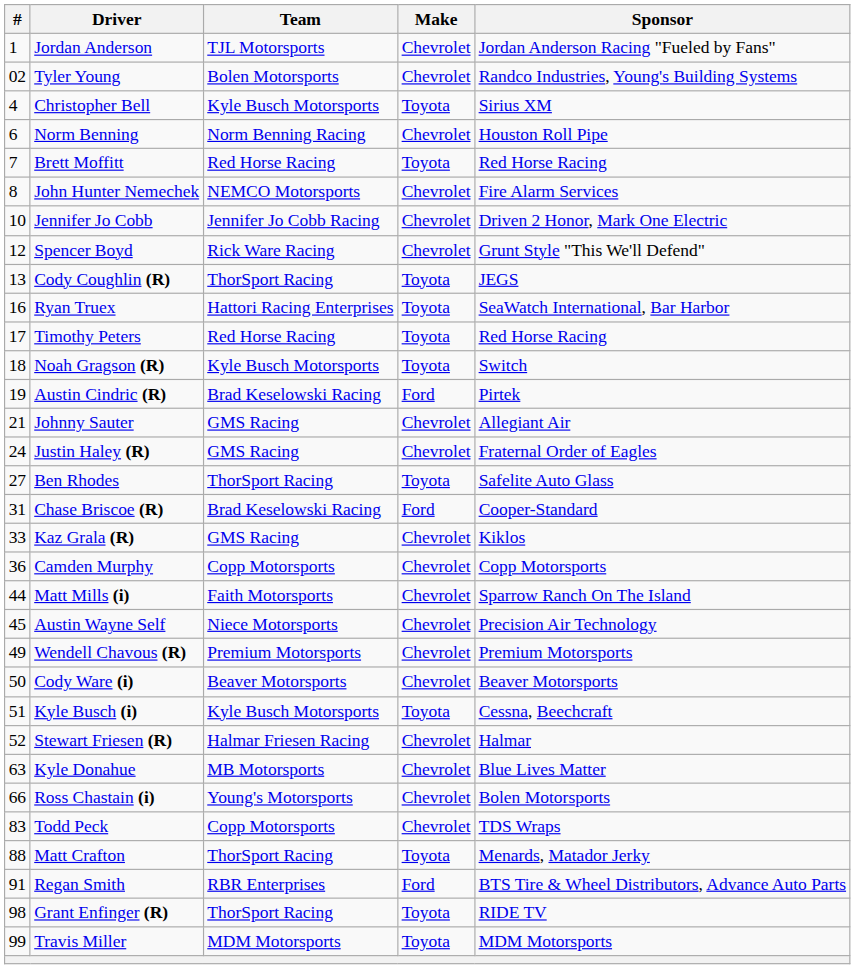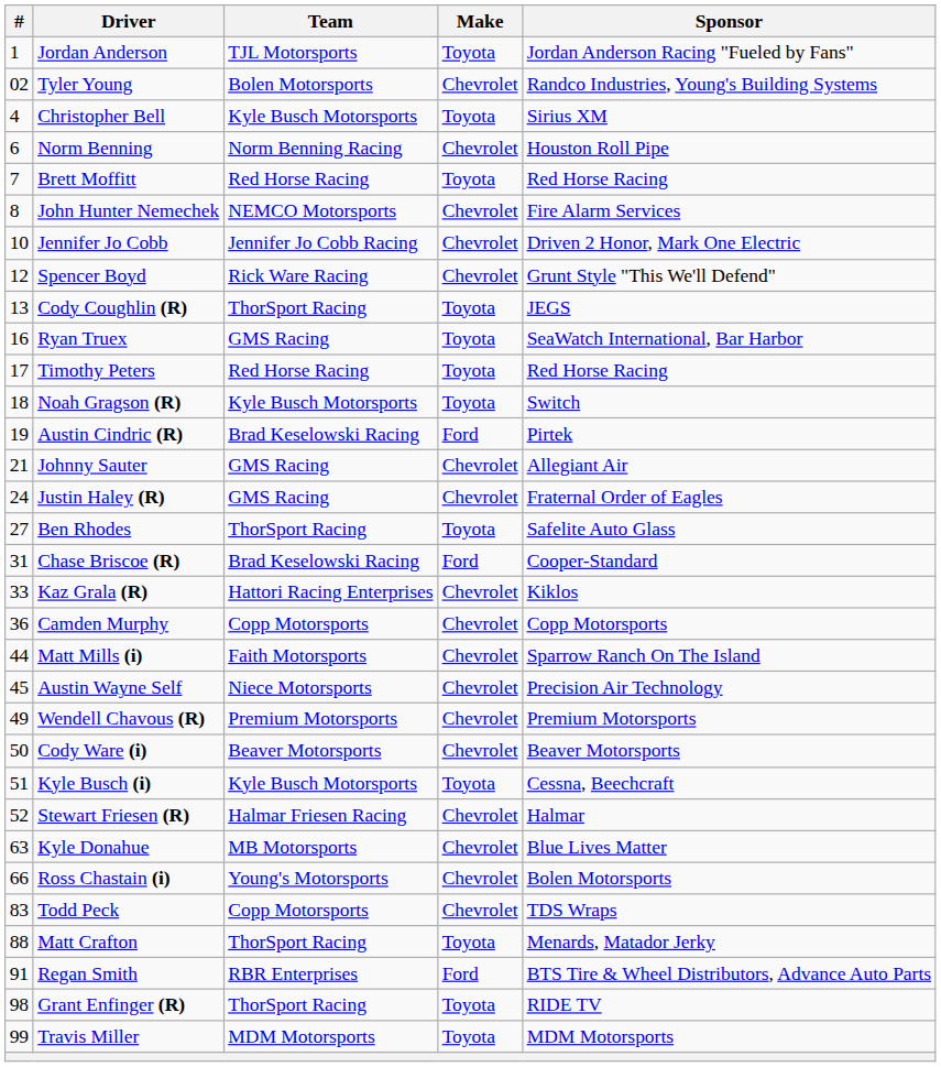 <table class="wikitable" style="font-size:95%">
 <tr>
 <th>#</th>
 <th>Driver</th>
 <th>Team</th>
 <th>Make</th>
 <th>Sponsor</th>
 </tr>
 <tr>
 <td>1</td>
 <td><a href='#'>Jordan Anderson</a></td>
 <td><a href='#'>TJL Motorsports</a></td>
-<td><a href='#'>Chevrolet</a></td>
+<td><a href='#'>Toyota</a></td>
 <td><a href='#'>Jordan Anderson Racing</a> "Fueled by Fans"</td>
 </tr>
 <tr>
 <td>02</td>
 <td><a href='#'>Tyler Young</a></td>
 <td><a href='#'>Bolen Motorsports</a></td>
 <td><a href='#'>Chevrolet</a></td>
 <td><a href='#'>Randco Industries</a>, <a href='#'>Young's Building Systems</a></td>
 </tr>
 <tr>
 <td>4</td>
 <td><a href='#'>Christopher Bell</a></td>
 <td><a href='#'>Kyle Busch Motorsports</a></td>
 <td><a href='#'>Toyota</a></td>
 <td><a href='#'>Sirius XM</a></td>
 </tr>
 <tr>
 <td>6</td>
 <td><a href='#'>Norm Benning</a></td>
 <td><a href='#'>Norm Benning Racing</a></td>
 <td><a href='#'>Chevrolet</a></td>
 <td><a href='#'>Houston Roll Pipe</a></td>
 </tr>
 <tr>
 <td>7</td>
 <td><a href='#'>Brett Moffitt</a></td>
 <td><a href='#'>Red Horse Racing</a></td>
 <td><a href='#'>Toyota</a></td>
 <td><a href='#'>Red Horse Racing</a></td>
 </tr>
 <tr>
 <td>8</td>
 <td><a href='#'>John Hunter Nemechek</a></td>
 <td><a href='#'>NEMCO Motorsports</a></td>
 <td><a href='#'>Chevrolet</a></td>
 <td><a href='#'>Fire Alarm Services</a></td>
 </tr>
 <tr>
 <td>10</td>
 <td><a href='#'>Jennifer Jo Cobb</a></td>
 <td><a href='#'>Jennifer Jo Cobb Racing</a></td>
 <td><a href='#'>Chevrolet</a></td>
 <td><a href='#'>Driven 2 Honor</a>, <a href='#'>Mark One Electric</a></td>
 </tr>
 <tr>
 <td>12</td>
 <td><a href='#'>Spencer Boyd</a></td>
 <td><a href='#'>Rick Ware Racing</a></td>
 <td><a href='#'>Chevrolet</a></td>
 <td><a href='#'>Grunt Style</a> "This We'll Defend"</td>
 </tr>
 <tr>
 <td>13</td>
 <td><a href='#'>Cody Coughlin</a> <strong>(R)</strong></td>
 <td><a href='#'>ThorSport Racing</a></td>
 <td><a href='#'>Toyota</a></td>
 <td><a href='#'>JEGS</a></td>
 </tr>
 <tr>
 <td>16</td>
 <td><a href='#'>Ryan Truex</a></td>
-<td><a href='#'>Hattori Racing Enterprises</a></td>
+<td><a href='#'>GMS Racing</a></td>
 <td><a href='#'>Toyota</a></td>
 <td><a href='#'>SeaWatch International</a>, <a href='#'>Bar Harbor</a></td>
 </tr>
 <tr>
 <td>17</td>
 <td><a href='#'>Timothy Peters</a></td>
 <td><a href='#'>Red Horse Racing</a></td>
 <td><a href='#'>Toyota</a></td>
 <td><a href='#'>Red Horse Racing</a></td>
 </tr>
 <tr>
 <td>18</td>
 <td><a href='#'>Noah Gragson</a> <strong>(R)</strong></td>
 <td><a href='#'>Kyle Busch Motorsports</a></td>
 <td><a href='#'>Toyota</a></td>
 <td><a href='#'>Switch</a></td>
 </tr>
 <tr>
 <td>19</td>
 <td><a href='#'>Austin Cindric</a> <strong>(R)</strong></td>
 <td><a href='#'>Brad Keselowski Racing</a></td>
 <td><a href='#'>Ford</a></td>
 <td><a href='#'>Pirtek</a></td>
 </tr>
 <tr>
 <td>21</td>
 <td><a href='#'>Johnny Sauter</a></td>
 <td><a href='#'>GMS Racing</a></td>
 <td><a href='#'>Chevrolet</a></td>
 <td><a href='#'>Allegiant Air</a></td>
 </tr>
 <tr>
 <td>24</td>
 <td><a href='#'>Justin Haley</a> <strong>(R)</strong></td>
 <td><a href='#'>GMS Racing</a></td>
 <td><a href='#'>Chevrolet</a></td>
 <td><a href='#'>Fraternal Order of Eagles</a></td>
 </tr>
 <tr>
 <td>27</td>
 <td><a href='#'>Ben Rhodes</a></td>
 <td><a href='#'>ThorSport Racing</a></td>
 <td><a href='#'>Toyota</a></td>
 <td><a href='#'>Safelite Auto Glass</a></td>
 </tr>
 <tr>
 <td>31</td>
 <td><a href='#'>Chase Briscoe</a> <strong>(R)</strong></td>
 <td><a href='#'>Brad Keselowski Racing</a></td>
 <td><a href='#'>Ford</a></td>
 <td><a href='#'>Cooper-Standard</a></td>
 </tr>
 <tr>
 <td>33</td>
 <td><a href='#'>Kaz Grala</a> <strong>(R)</strong></td>
-<td><a href='#'>GMS Racing</a></td>
+<td><a href='#'>Hattori Racing Enterprises</a></td>
 <td><a href='#'>Chevrolet</a></td>
 <td><a href='#'>Kiklos</a></td>
 </tr>
 <tr>
 <td>36</td>
 <td><a href='#'>Camden Murphy</a></td>
 <td><a href='#'>Copp Motorsports</a></td>
 <td><a href='#'>Chevrolet</a></td>
 <td><a href='#'>Copp Motorsports</a></td>
 </tr>
 <tr>
 <td>44</td>
 <td><a href='#'>Matt Mills</a> <strong>(i)</strong></td>
 <td><a href='#'>Faith Motorsports</a></td>
 <td><a href='#'>Chevrolet</a></td>
 <td><a href='#'>Sparrow Ranch On The Island</a></td>
 </tr>
 <tr>
 <td>45</td>
 <td><a href='#'>Austin Wayne Self</a></td>
 <td><a href='#'>Niece Motorsports</a></td>
 <td><a href='#'>Chevrolet</a></td>
 <td><a href='#'>Precision Air Technology</a></td>
 </tr>
 <tr>
 <td>49</td>
 <td><a href='#'>Wendell Chavous</a> <strong>(R)</strong></td>
 <td><a href='#'>Premium Motorsports</a></td>
 <td><a href='#'>Chevrolet</a></td>
 <td><a href='#'>Premium Motorsports</a></td>
 </tr>
 <tr>
 <td>50</td>
 <td><a href='#'>Cody Ware</a> <strong>(i)</strong></td>
 <td><a href='#'>Beaver Motorsports</a></td>
 <td><a href='#'>Chevrolet</a></td>
 <td><a href='#'>Beaver Motorsports</a></td>
 </tr>
 <tr>
 <td>51</td>
 <td><a href='#'>Kyle Busch</a> <strong>(i)</strong></td>
 <td><a href='#'>Kyle Busch Motorsports</a></td>
 <td><a href='#'>Toyota</a></td>
 <td><a href='#'>Cessna</a>, <a href='#'>Beechcraft</a></td>
 </tr>
 <tr>
 <td>52</td>
 <td><a href='#'>Stewart Friesen</a> <strong>(R)</strong></td>
 <td><a href='#'>Halmar Friesen Racing</a></td>
 <td><a href='#'>Chevrolet</a></td>
 <td><a href='#'>Halmar</a></td>
 </tr>
 <tr>
 <td>63</td>
 <td><a href='#'>Kyle Donahue</a></td>
 <td><a href='#'>MB Motorsports</a></td>
 <td><a href='#'>Chevrolet</a></td>
 <td><a href='#'>Blue Lives Matter</a></td>
 </tr>
 <tr>
 <td>66</td>
 <td><a href='#'>Ross Chastain</a> <strong>(i)</strong></td>
 <td><a href='#'>Young's Motorsports</a></td>
 <td><a href='#'>Chevrolet</a></td>
 <td><a href='#'>Bolen Motorsports</a></td>
 </tr>
 <tr>
 <td>83</td>
 <td><a href='#'>Todd Peck</a></td>
 <td><a href='#'>Copp Motorsports</a></td>
 <td><a href='#'>Chevrolet</a></td>
 <td><a href='#'>TDS Wraps</a></td>
 </tr>
 <tr>
 <td>88</td>
 <td><a href='#'>Matt Crafton</a></td>
 <td><a href='#'>ThorSport Racing</a></td>
 <td><a href='#'>Toyota</a></td>
 <td><a href='#'>Menards</a>, <a href='#'>Matador Jerky</a></td>
 </tr>
 <tr>
 <td>91</td>
 <td><a href='#'>Regan Smith</a></td>
 <td><a href='#'>RBR Enterprises</a></td>
 <td><a href='#'>Ford</a></td>
 <td><a href='#'>BTS Tire & Wheel Distributors</a>, <a href='#'>Advance Auto Parts</a></td>
 </tr>
 <tr>
 <td>98</td>
 <td><a href='#'>Grant Enfinger</a> <strong>(R)</strong></td>
 <td><a href='#'>ThorSport Racing</a></td>
 <td><a href='#'>Toyota</a></td>
 <td><a href='#'>RIDE TV</a></td>
 </tr>
 <tr>
 <td>99</td>
 <td><a href='#'>Travis Miller</a></td>
 <td><a href='#'>MDM Motorsports</a></td>
 <td><a href='#'>Toyota</a></td>
 <td><a href='#'>MDM Motorsports</a></td>
 </tr>
 <tr>
 <th colspan="5"></th>
 </tr>
 </table>
